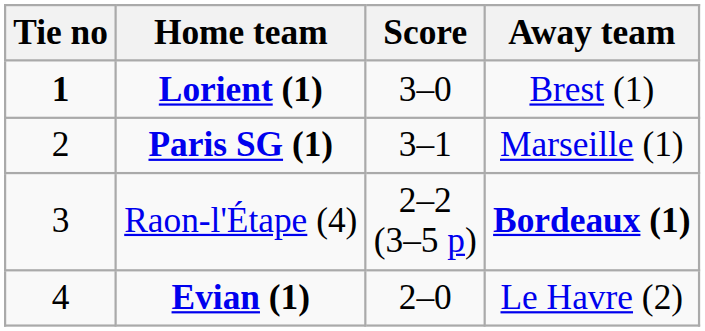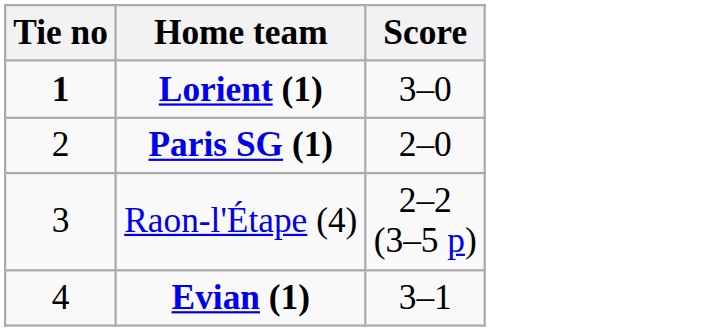 <table class="wikitable" style="text-align:center">
 <tr>
 <th>Tie no</th>
 <th>Home team</th>
 <th>Score</th>
-<th>Away team</th>
 </tr>
 <tr>
 <td><strong>1</strong></td>
 <td><strong><a href='#'>Lorient</a> (1)</strong></td>
 <td>3–0</td>
-<td><a href='#'>Brest</a> (1)</td>
 </tr>
 <tr>
 <td>2</td>
 <td><strong><a href='#'>Paris SG</a> (1)</strong></td>
-<td>3–1</td>
-<td><a href='#'>Marseille</a> (1)</td>
+<td>2–0</td>
 </tr>
 <tr>
 <td>3</td>
 <td><a href='#'>Raon-l'Étape</a> (4)</td>
 <td>2–2 <br>(3–5 <a href='#'>p</a>)</td>
-<td><strong><a href='#'>Bordeaux</a> (1)</strong></td>
 </tr>
 <tr>
 <td>4</td>
 <td><strong><a href='#'>Evian</a> (1)</strong></td>
-<td>2–0</td>
-<td><a href='#'>Le Havre</a> (2)</td>
+<td>3–1</td>
 </tr>
 </table>
